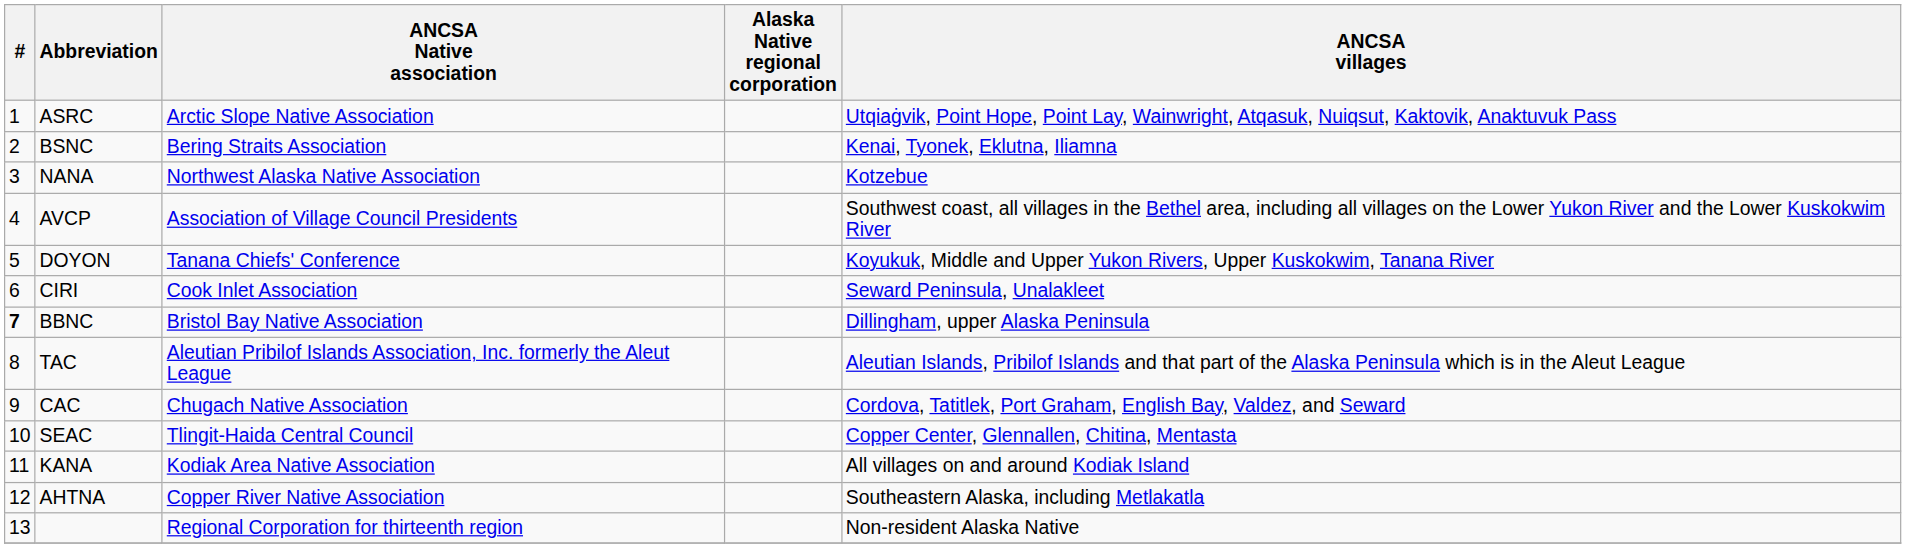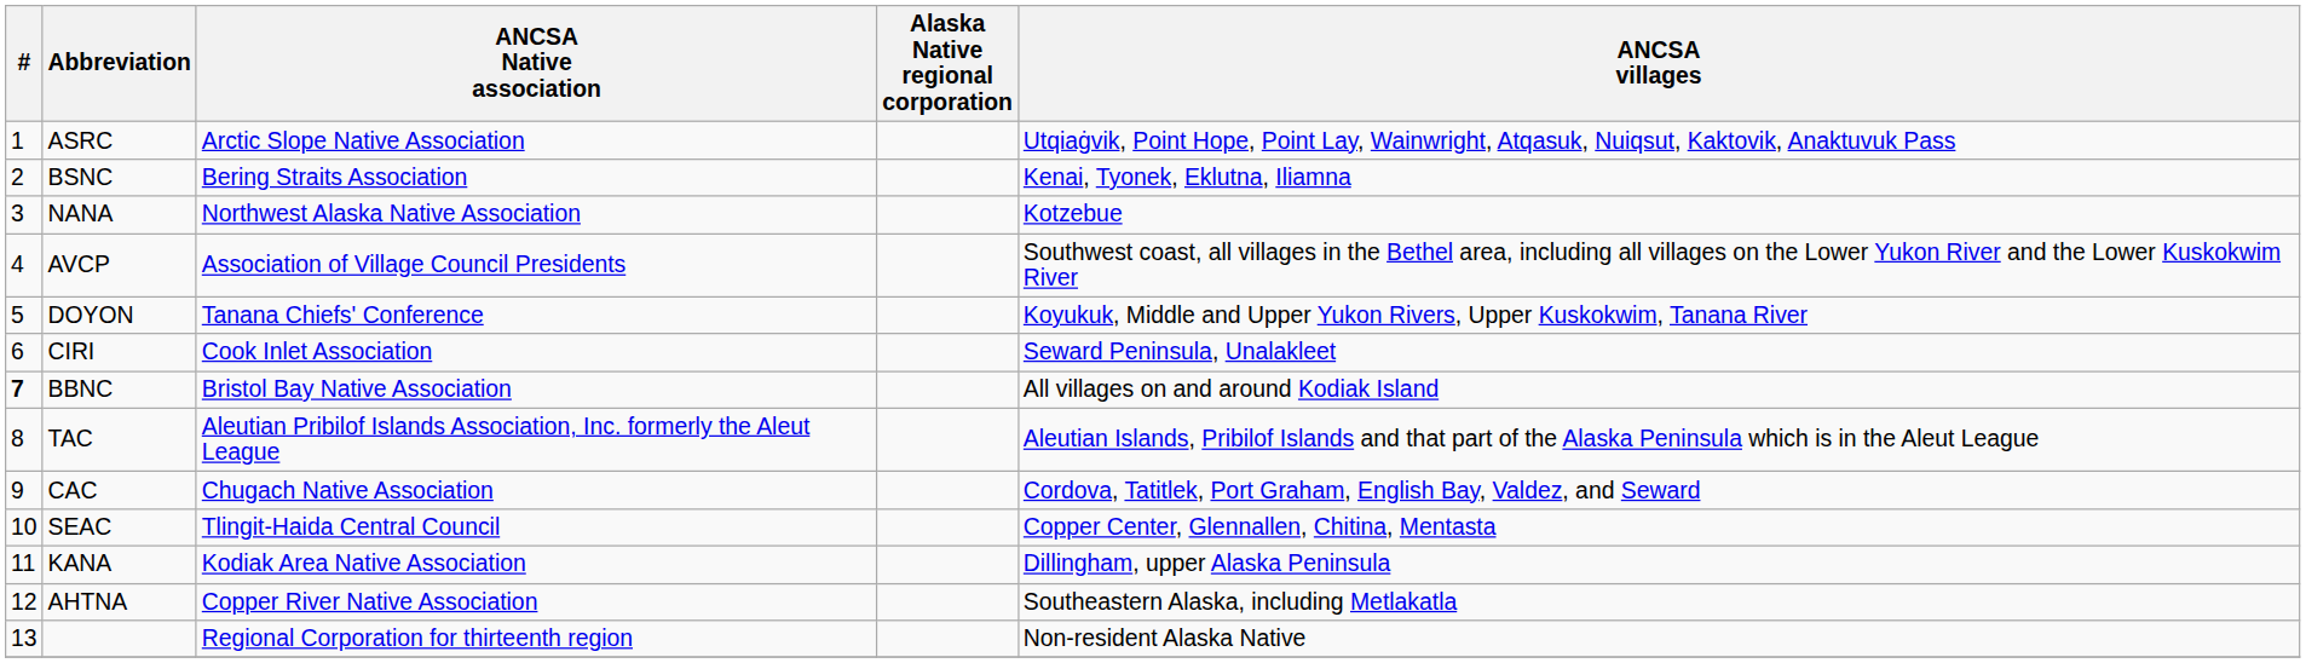 <table class="wikitable sortable">
 <tr>
 <th>#<br></th>
 <th>Abbreviation<br></th>
 <th>ANCSA<br>Native<br>association<br></th>
 <th>Alaska<br>Native<br>regional<br>corporation<br></th>
 <th>ANCSA<br>villages<br></th>
 </tr>
 <tr>
 <td>1</td>
 <td>ASRC</td>
 <td><a href='#'>Arctic Slope Native Association</a></td>
 <td></td>
 <td><a href='#'>Utqiaġvik</a>, <a href='#'>Point Hope</a>, <a href='#'>Point Lay</a>, <a href='#'>Wainwright</a>, <a href='#'>Atqasuk</a>, <a href='#'>Nuiqsut</a>, <a href='#'>Kaktovik</a>, <a href='#'>Anaktuvuk Pass</a></td>
 </tr>
 <tr>
 <td>2</td>
 <td>BSNC</td>
 <td><a href='#'>Bering Straits Association</a></td>
 <td></td>
 <td><a href='#'>Kenai</a>, <a href='#'>Tyonek</a>, <a href='#'>Eklutna</a>, <a href='#'>Iliamna</a></td>
 </tr>
 <tr>
 <td>3</td>
 <td>NANA</td>
 <td><a href='#'>Northwest Alaska Native Association</a></td>
 <td></td>
 <td><a href='#'>Kotzebue</a></td>
 </tr>
 <tr>
 <td>4</td>
 <td>AVCP</td>
 <td><a href='#'>Association of Village Council Presidents</a></td>
 <td></td>
 <td>Southwest coast, all villages in the <a href='#'>Bethel</a> area, including all villages on the Lower <a href='#'>Yukon River</a> and the Lower <a href='#'>Kuskokwim River</a></td>
 </tr>
 <tr>
 <td>5</td>
 <td>DOYON</td>
 <td><a href='#'>Tanana Chiefs' Conference</a></td>
 <td></td>
 <td><a href='#'>Koyukuk</a>, Middle and Upper <a href='#'>Yukon Rivers</a>, Upper <a href='#'>Kuskokwim</a>, <a href='#'>Tanana River</a></td>
 </tr>
 <tr>
 <td>6</td>
 <td>CIRI</td>
 <td><a href='#'>Cook Inlet Association</a></td>
 <td></td>
 <td><a href='#'>Seward Peninsula</a>, <a href='#'>Unalakleet</a></td>
 </tr>
 <tr>
 <td><strong>7</strong></td>
 <td>BBNC</td>
 <td><a href='#'>Bristol Bay Native Association</a></td>
 <td></td>
-<td><a href='#'>Dillingham</a>, upper <a href='#'>Alaska Peninsula</a></td>
+<td>All villages on and around <a href='#'>Kodiak Island</a></td>
 </tr>
 <tr>
 <td>8</td>
 <td>TAC</td>
 <td><a href='#'>Aleutian Pribilof Islands Association, Inc. formerly the Aleut League</a></td>
 <td></td>
 <td><a href='#'>Aleutian Islands</a>, <a href='#'>Pribilof Islands</a> and that part of the <a href='#'>Alaska Peninsula</a> which is in the Aleut League</td>
 </tr>
 <tr>
 <td>9</td>
 <td>CAC</td>
 <td><a href='#'>Chugach Native Association</a></td>
 <td></td>
 <td><a href='#'>Cordova</a>, <a href='#'>Tatitlek</a>, <a href='#'>Port Graham</a>, <a href='#'>English Bay</a>, <a href='#'>Valdez</a>, and <a href='#'>Seward</a></td>
 </tr>
 <tr>
 <td>10</td>
 <td>SEAC</td>
 <td><a href='#'>Tlingit-Haida Central Council</a></td>
 <td></td>
 <td><a href='#'>Copper Center</a>, <a href='#'>Glennallen</a>, <a href='#'>Chitina</a>, <a href='#'>Mentasta</a></td>
 </tr>
 <tr>
 <td>11</td>
 <td>KANA</td>
 <td><a href='#'>Kodiak Area Native Association</a></td>
 <td></td>
-<td>All villages on and around <a href='#'>Kodiak Island</a></td>
+<td><a href='#'>Dillingham</a>, upper <a href='#'>Alaska Peninsula</a></td>
 </tr>
 <tr>
 <td>12</td>
 <td>AHTNA</td>
 <td><a href='#'>Copper River Native Association</a></td>
 <td></td>
 <td>Southeastern Alaska, including <a href='#'>Metlakatla</a></td>
 </tr>
 <tr>
 <td>13</td>
 <td></td>
 <td><a href='#'>Regional Corporation for thirteenth region</a></td>
 <td></td>
 <td>Non-resident Alaska Native</td>
 </tr>
 <tr>
 </tr>
 </table>
